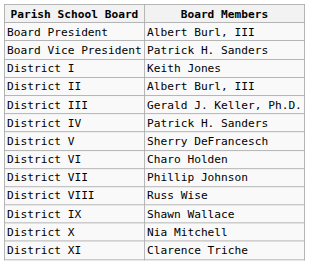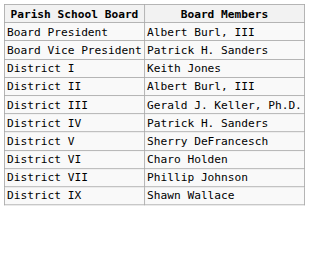 <table class="wikitable">
 <tr>
 <th>Parish School Board</th>
 <th>Board Members</th>
 </tr>
 <tr>
 <td>Board President</td>
 <td>Albert Burl, III</td>
 </tr>
 <tr>
 <td>Board Vice President</td>
 <td>Patrick H. Sanders</td>
 </tr>
 <tr>
 <td>District I</td>
 <td>Keith Jones</td>
 </tr>
 <tr>
 <td>District II</td>
 <td>Albert Burl, III</td>
 </tr>
 <tr>
 <td>District III</td>
 <td>Gerald J. Keller, Ph.D.</td>
 </tr>
 <tr>
 <td>District IV</td>
 <td>Patrick H. Sanders</td>
 </tr>
 <tr>
 <td>District V</td>
 <td>Sherry DeFrancesch</td>
 </tr>
 <tr>
 <td>District VI</td>
 <td>Charo Holden</td>
 </tr>
 <tr>
 <td>District VII</td>
 <td>Phillip Johnson</td>
 </tr>
 <tr>
-<td>District VIII</td>
-<td>Russ Wise</td>
-</tr>
-<tr>
 <td>District IX</td>
 <td>Shawn Wallace</td>
 </tr>
-<tr>
-<td>District X</td>
-<td>Nia Mitchell</td>
-</tr>
-<tr>
-<td>District XI</td>
-<td>Clarence Triche</td>
-</tr>
 </table>
